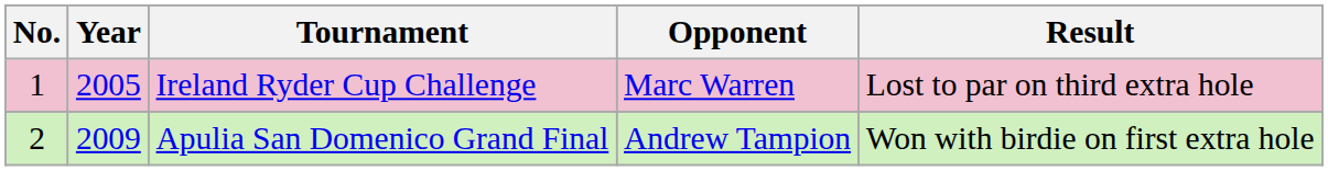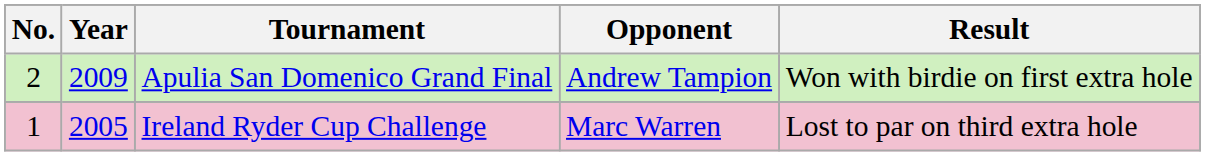 <table class="wikitable" style="font-size:95%;">
 <tr>
 <th>No.</th>
 <th>Year</th>
 <th>Tournament</th>
 <th>Opponent</th>
 <th>Result</th>
 </tr>
+<tr style="background:#D0F0C0;">
+<td align=center>2</td>
+<td><a href='#'>2009</a></td>
+<td><a href='#'>Apulia San Domenico Grand Final</a></td>
+<td> <a href='#'>Andrew Tampion</a></td>
+<td>Won with birdie on first extra hole</td>
+</tr>
 <tr style="background:#F2C1D1;">
 <td align=center>1</td>
 <td><a href='#'>2005</a></td>
 <td><a href='#'>Ireland Ryder Cup Challenge</a></td>
 <td> <a href='#'>Marc Warren</a></td>
 <td>Lost to par on third extra hole</td>
 </tr>
-<tr style="background:#D0F0C0;">
-<td align=center>2</td>
-<td><a href='#'>2009</a></td>
-<td><a href='#'>Apulia San Domenico Grand Final</a></td>
-<td> <a href='#'>Andrew Tampion</a></td>
-<td>Won with birdie on first extra hole</td>
-</tr>
 </table>
